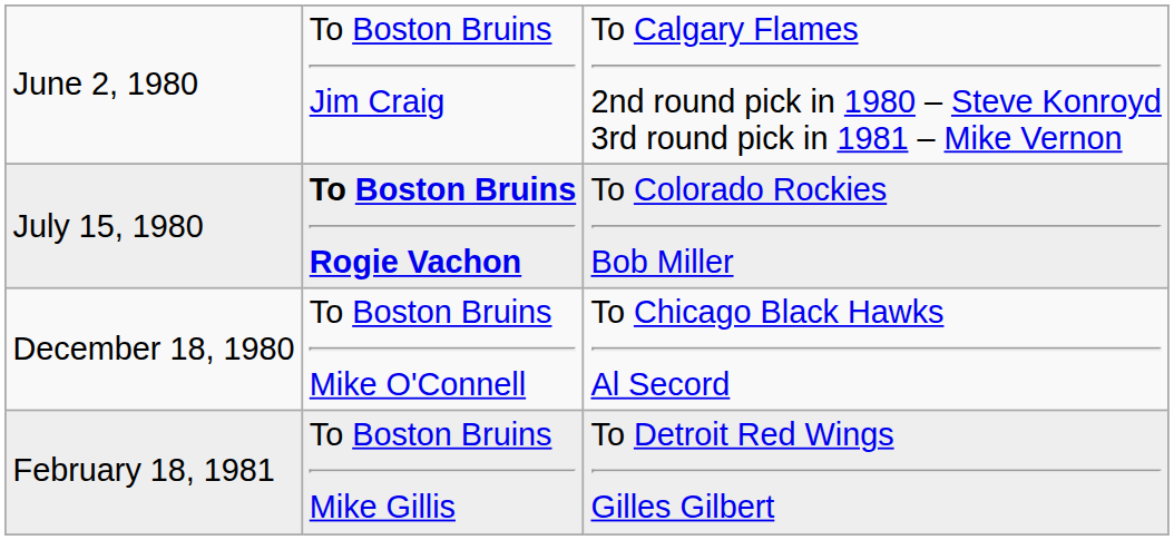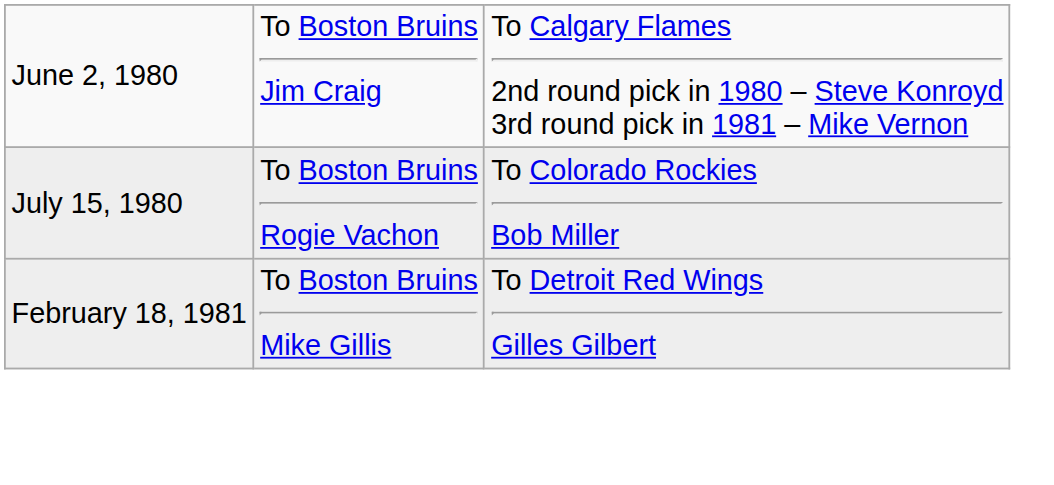 <table class="wikitable">
 <tr>
 <td>June 2, 1980</td>
 <td valign="top">To <a href='#'>Boston Bruins</a><hr><a href='#'>Jim Craig</a></td>
 <td valign="top">To <a href='#'>Calgary Flames</a><hr>2nd round pick in <a href='#'>1980</a> – <a href='#'>Steve Konroyd</a> <br> 3rd round pick in <a href='#'>1981</a> – <a href='#'>Mike Vernon</a></td>
 </tr>
 <tr style="background:#eee;">
 <td>July 15, 1980</td>
-<td valign="top"><strong>To <a href='#'>Boston Bruins</a><hr><a href='#'>Rogie Vachon</a></strong></td>
+<td valign="top">To <a href='#'>Boston Bruins</a><hr><a href='#'>Rogie Vachon</a></td>
 <td valign="top">To <a href='#'>Colorado Rockies</a><hr><a href='#'>Bob Miller</a></td>
-</tr>
-<tr>
-<td>December 18, 1980</td>
-<td valign="top">To <a href='#'>Boston Bruins</a><hr><a href='#'>Mike O'Connell</a></td>
-<td valign="top">To <a href='#'>Chicago Black Hawks</a><hr><a href='#'>Al Secord</a></td>
 </tr>
 <tr style="background:#eee;">
 <td>February 18, 1981</td>
 <td valign="top">To <a href='#'>Boston Bruins</a><hr><a href='#'>Mike Gillis</a></td>
 <td valign="top">To <a href='#'>Detroit Red Wings</a><hr><a href='#'>Gilles Gilbert</a></td>
 </tr>
 </table>
